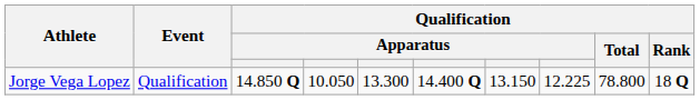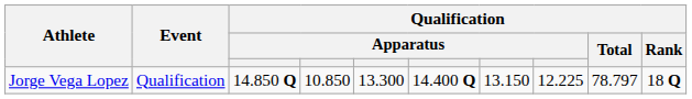 <table class="wikitable" style="font-size:90%">
 <tr>
 <th rowspan=3>Athlete</th>
 <th rowspan=3>Event</th>
 <th colspan=8>Qualification</th>
 </tr>
 <tr style="font-size:95%">
 <th colspan=6>Apparatus</th>
 <th rowspan=2>Total</th>
 <th rowspan=2>Rank</th>
 </tr>
 <tr style="font-size:95%">
 <th></th>
 <th></th>
 <th></th>
 <th></th>
 <th></th>
 <th></th>
 </tr>
 <tr align=center>
 <td align=left><a href='#'>Jorge Vega Lopez</a></td>
 <td style="text-align:left;"><a href='#'>Qualification</a></td>
 <td>14.850 <strong>Q</strong></td>
-<td>10.050</td>
+<td>10.850</td>
 <td>13.300</td>
 <td>14.400 <strong>Q</strong></td>
 <td>13.150</td>
 <td>12.225</td>
-<td>78.800</td>
+<td>78.797</td>
 <td>18 <strong>Q</strong></td>
 </tr>
 </table>
